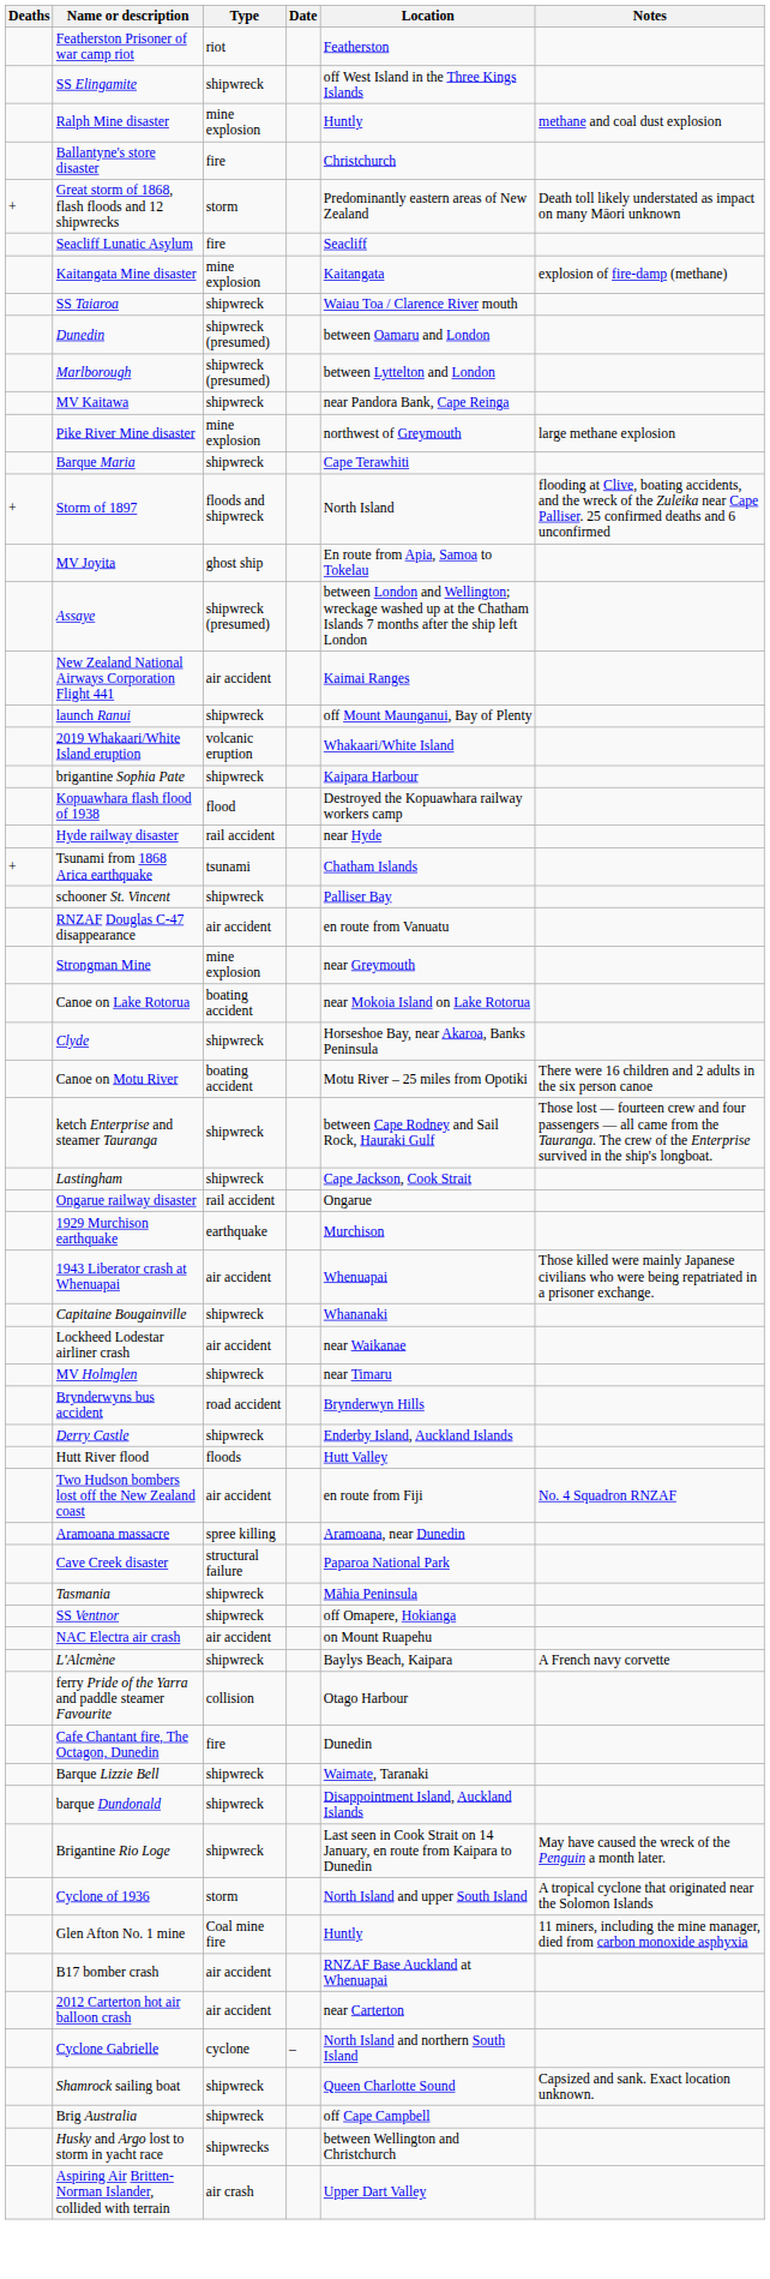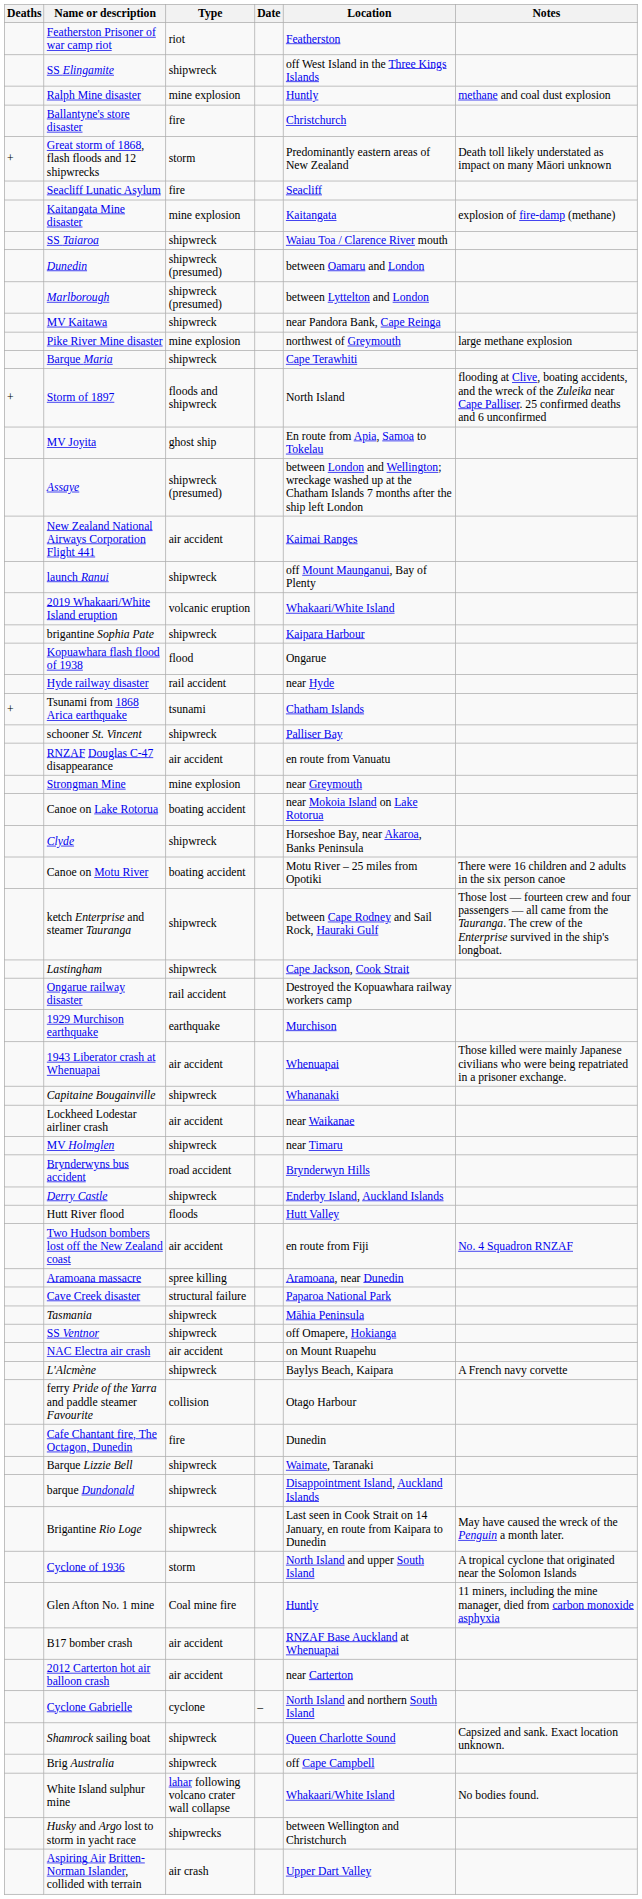 <table class="sortable wikitable">
 <tr>
 <th>Deaths</th>
 <th>Name or description</th>
 <th>Type</th>
 <th>Date</th>
 <th>Location</th>
 <th>Notes</th>
 </tr>
 <tr>
 <td></td>
 <td><a href='#'>Featherston Prisoner of war camp riot</a></td>
 <td>riot</td>
 <td></td>
 <td><a href='#'>Featherston</a></td>
 <td></td>
 </tr>
 <tr>
 <td></td>
 <td><a href='#'>SS <em>Elingamite</em></a></td>
 <td>shipwreck</td>
 <td></td>
 <td>off West Island in the <a href='#'>Three Kings Islands</a></td>
 <td></td>
 </tr>
 <tr>
 <td></td>
 <td><a href='#'>Ralph Mine disaster</a></td>
 <td>mine explosion</td>
 <td></td>
 <td><a href='#'>Huntly</a></td>
 <td><a href='#'>methane</a> and coal dust explosion</td>
 </tr>
 <tr>
 <td></td>
 <td><a href='#'>Ballantyne's store disaster</a></td>
 <td>fire</td>
 <td></td>
 <td><a href='#'>Christchurch</a></td>
 <td></td>
 </tr>
 <tr>
 <td>+</td>
 <td><a href='#'>Great storm of 1868</a>, flash floods and 12 shipwrecks</td>
 <td>storm</td>
 <td></td>
 <td>Predominantly eastern areas of New Zealand</td>
 <td>Death toll likely understated as impact on many Māori unknown</td>
 </tr>
 <tr>
 <td></td>
 <td><a href='#'>Seacliff Lunatic Asylum</a></td>
 <td>fire</td>
 <td></td>
 <td><a href='#'>Seacliff</a></td>
 <td></td>
 </tr>
 <tr>
 <td></td>
 <td><a href='#'>Kaitangata Mine disaster</a></td>
 <td>mine explosion</td>
 <td></td>
 <td><a href='#'>Kaitangata</a></td>
 <td>explosion of <a href='#'>fire-damp</a> (methane)</td>
 </tr>
 <tr>
 <td></td>
 <td><a href='#'>SS <em>Taiaroa</em></a></td>
 <td>shipwreck</td>
 <td></td>
 <td><a href='#'>Waiau Toa / Clarence River</a> mouth</td>
 <td></td>
 </tr>
 <tr>
 <td></td>
 <td><em><a href='#'>Dunedin</a></em></td>
 <td>shipwreck (presumed)</td>
 <td></td>
 <td>between <a href='#'>Oamaru</a> and <a href='#'>London</a></td>
 <td></td>
 </tr>
 <tr>
 <td></td>
 <td><em><a href='#'>Marlborough</a></em></td>
 <td>shipwreck (presumed)</td>
 <td></td>
 <td>between <a href='#'>Lyttelton</a> and <a href='#'>London</a></td>
 <td></td>
 </tr>
 <tr>
 <td></td>
 <td><a href='#'>MV Kaitawa</a></td>
 <td>shipwreck</td>
 <td></td>
 <td>near Pandora Bank, <a href='#'>Cape Reinga</a></td>
 <td></td>
 </tr>
 <tr>
 <td></td>
 <td><a href='#'>Pike River Mine disaster</a></td>
 <td>mine explosion</td>
 <td></td>
 <td>northwest of <a href='#'>Greymouth</a></td>
 <td>large methane explosion</td>
 </tr>
 <tr>
 <td></td>
 <td><a href='#'>Barque <em>Maria</em></a></td>
 <td>shipwreck</td>
 <td></td>
 <td><a href='#'>Cape Terawhiti</a></td>
 <td></td>
 </tr>
 <tr>
 <td>+</td>
 <td><a href='#'>Storm of 1897</a></td>
 <td>floods and shipwreck</td>
 <td></td>
 <td>North Island</td>
 <td>flooding at <a href='#'>Clive</a>, boating accidents, and the wreck of the <em>Zuleika</em> near <a href='#'>Cape Palliser</a>. 25 confirmed deaths and 6 unconfirmed</td>
 </tr>
 <tr>
 <td></td>
 <td><a href='#'>MV Joyita</a></td>
 <td>ghost ship</td>
 <td></td>
 <td>En route from <a href='#'>Apia</a>, <a href='#'>Samoa</a> to <a href='#'>Tokelau</a></td>
 <td></td>
 </tr>
 <tr>
 <td></td>
 <td><a href='#'><em>Assaye</em></a></td>
 <td>shipwreck (presumed)</td>
 <td></td>
 <td>between <a href='#'>London</a> and <a href='#'>Wellington</a>; wreckage washed up at the Chatham Islands 7 months after the ship left London</td>
 <td></td>
 </tr>
 <tr>
 <td></td>
 <td><a href='#'>New Zealand National Airways Corporation Flight 441</a></td>
 <td>air accident</td>
 <td></td>
 <td><a href='#'>Kaimai Ranges</a></td>
 <td></td>
 </tr>
 <tr>
 <td></td>
 <td><a href='#'>launch <em>Ranui</em></a></td>
 <td>shipwreck</td>
 <td></td>
 <td>off <a href='#'>Mount Maunganui</a>, Bay of Plenty</td>
 <td></td>
 </tr>
 <tr>
 <td></td>
 <td><a href='#'>2019 Whakaari/White Island eruption</a></td>
 <td>volcanic eruption</td>
 <td></td>
 <td><a href='#'>Whakaari/White Island</a></td>
 <td></td>
 </tr>
 <tr>
 <td></td>
 <td>brigantine <em>Sophia Pate</em></td>
 <td>shipwreck</td>
 <td></td>
 <td><a href='#'>Kaipara Harbour</a></td>
 <td></td>
 </tr>
 <tr>
 <td></td>
 <td><a href='#'>Kopuawhara flash flood of 1938</a></td>
 <td>flood</td>
 <td></td>
-<td>Destroyed the Kopuawhara railway workers camp</td>
+<td>Ongarue</td>
 <td></td>
 </tr>
 <tr>
 <td></td>
 <td><a href='#'>Hyde railway disaster</a></td>
 <td>rail accident</td>
 <td></td>
 <td>near <a href='#'>Hyde</a></td>
 <td></td>
 </tr>
 <tr>
 <td>+</td>
 <td>Tsunami from <a href='#'>1868 Arica earthquake</a></td>
 <td>tsunami</td>
 <td></td>
 <td><a href='#'>Chatham Islands</a></td>
 <td></td>
 </tr>
 <tr>
 <td></td>
 <td>schooner <em>St. Vincent</em></td>
 <td>shipwreck</td>
 <td></td>
 <td><a href='#'>Palliser Bay</a></td>
 <td></td>
 </tr>
 <tr>
 <td></td>
 <td><a href='#'>RNZAF</a> <a href='#'>Douglas C-47</a> disappearance</td>
 <td>air accident</td>
 <td></td>
 <td>en route from Vanuatu</td>
 <td></td>
 </tr>
 <tr>
 <td></td>
 <td><a href='#'>Strongman Mine</a></td>
 <td>mine explosion</td>
 <td></td>
 <td>near <a href='#'>Greymouth</a></td>
 <td></td>
 </tr>
 <tr>
 <td></td>
 <td>Canoe on <a href='#'>Lake Rotorua</a></td>
 <td>boating accident</td>
 <td></td>
 <td>near <a href='#'>Mokoia Island</a> on <a href='#'>Lake Rotorua</a></td>
 <td></td>
 </tr>
 <tr>
 <td></td>
 <td><em><a href='#'>Clyde</a></em></td>
 <td>shipwreck</td>
 <td></td>
 <td>Horseshoe Bay, near <a href='#'>Akaroa</a>, Banks Peninsula</td>
 <td></td>
 </tr>
 <tr>
 <td></td>
 <td>Canoe on <a href='#'>Motu River</a></td>
 <td>boating accident</td>
 <td></td>
 <td>Motu River – 25 miles from Opotiki</td>
 <td>There were 16 children and 2 adults in the six person canoe</td>
 </tr>
 <tr>
 <td></td>
 <td>ketch <em>Enterprise</em> and steamer <em>Tauranga</em></td>
 <td>shipwreck</td>
 <td></td>
 <td>between <a href='#'>Cape Rodney</a> and Sail Rock, <a href='#'>Hauraki Gulf</a></td>
 <td>Those lost — fourteen crew and four passengers — all came from the <em>Tauranga</em>. The crew of the <em>Enterprise</em> survived in the ship's longboat.</td>
 </tr>
 <tr>
 <td></td>
 <td><em>Lastingham</em></td>
 <td>shipwreck</td>
 <td></td>
 <td><a href='#'>Cape Jackson</a>, <a href='#'>Cook Strait</a></td>
 <td></td>
 </tr>
 <tr>
 <td></td>
 <td><a href='#'>Ongarue railway disaster</a></td>
 <td>rail accident</td>
 <td></td>
-<td>Ongarue</td>
+<td>Destroyed the Kopuawhara railway workers camp</td>
 <td></td>
 </tr>
 <tr>
 <td></td>
 <td><a href='#'>1929 Murchison earthquake</a></td>
 <td>earthquake</td>
 <td></td>
 <td><a href='#'>Murchison</a></td>
 <td></td>
 </tr>
 <tr>
 <td></td>
 <td><a href='#'>1943 Liberator crash at Whenuapai</a></td>
 <td>air accident</td>
 <td></td>
 <td><a href='#'>Whenuapai</a></td>
 <td>Those killed were mainly Japanese civilians who were being repatriated in a prisoner exchange.</td>
 </tr>
 <tr>
 <td></td>
 <td><em>Capitaine Bougainville</em></td>
 <td>shipwreck</td>
 <td></td>
 <td><a href='#'>Whananaki</a></td>
 <td></td>
 </tr>
 <tr>
 <td></td>
 <td>Lockheed Lodestar airliner crash</td>
 <td>air accident</td>
 <td></td>
 <td>near <a href='#'>Waikanae</a></td>
 <td></td>
 </tr>
 <tr>
 <td></td>
 <td><a href='#'>MV <em>Holmglen</em></a></td>
 <td>shipwreck</td>
 <td></td>
 <td>near <a href='#'>Timaru</a></td>
 <td></td>
 </tr>
 <tr>
 <td></td>
 <td><a href='#'>Brynderwyns bus accident</a></td>
 <td>road accident</td>
 <td></td>
 <td><a href='#'>Brynderwyn Hills</a></td>
 <td></td>
 </tr>
 <tr>
 <td></td>
 <td><em><a href='#'>Derry Castle</a></em></td>
 <td>shipwreck</td>
 <td></td>
 <td><a href='#'>Enderby Island</a>, <a href='#'>Auckland Islands</a></td>
 <td></td>
 </tr>
 <tr>
 <td></td>
 <td>Hutt River flood</td>
 <td>floods</td>
 <td></td>
 <td><a href='#'>Hutt Valley</a></td>
 <td></td>
 </tr>
 <tr>
 <td></td>
 <td><a href='#'>Two Hudson bombers lost off the New Zealand coast</a></td>
 <td>air accident</td>
 <td></td>
 <td>en route from Fiji</td>
 <td><a href='#'>No. 4 Squadron RNZAF</a></td>
 </tr>
 <tr>
 <td></td>
 <td><a href='#'>Aramoana massacre</a></td>
 <td>spree killing</td>
 <td></td>
 <td><a href='#'>Aramoana</a>, near <a href='#'>Dunedin</a></td>
 <td></td>
 </tr>
 <tr>
 <td></td>
 <td><a href='#'>Cave Creek disaster</a></td>
 <td>structural failure</td>
 <td></td>
 <td><a href='#'>Paparoa National Park</a></td>
 <td></td>
 </tr>
 <tr>
 <td></td>
 <td><em>Tasmania</em></td>
 <td>shipwreck</td>
 <td></td>
 <td><a href='#'>Māhia Peninsula</a></td>
 <td></td>
 </tr>
 <tr>
 <td></td>
 <td><a href='#'>SS <em>Ventnor</em></a></td>
 <td>shipwreck</td>
 <td></td>
 <td>off Omapere, <a href='#'>Hokianga</a></td>
 <td></td>
 </tr>
 <tr>
 <td></td>
 <td><a href='#'>NAC Electra air crash</a></td>
 <td>air accident</td>
 <td></td>
 <td>on Mount Ruapehu</td>
 <td></td>
 </tr>
 <tr>
 <td></td>
 <td><em>L'Alcmène</em></td>
 <td>shipwreck</td>
 <td></td>
 <td>Baylys Beach, Kaipara</td>
 <td>A French navy corvette</td>
 </tr>
 <tr>
 <td></td>
 <td>ferry <em>Pride of the Yarra</em> and paddle steamer <em>Favourite</em></td>
 <td>collision</td>
 <td></td>
 <td>Otago Harbour</td>
 <td></td>
 </tr>
 <tr>
 <td></td>
 <td><a href='#'>Cafe Chantant fire, The Octagon, Dunedin</a></td>
 <td>fire</td>
 <td></td>
 <td>Dunedin</td>
 <td></td>
 </tr>
 <tr>
 <td></td>
 <td>Barque <em>Lizzie Bell</em></td>
 <td>shipwreck</td>
 <td></td>
 <td><a href='#'>Waimate</a>, Taranaki</td>
 <td></td>
 </tr>
 <tr>
 <td></td>
 <td>barque <em><a href='#'>Dundonald</a></em></td>
 <td>shipwreck</td>
 <td></td>
 <td><a href='#'>Disappointment Island</a>, <a href='#'>Auckland Islands</a></td>
 <td></td>
 </tr>
 <tr>
 <td></td>
 <td>Brigantine <em>Rio Loge</em></td>
 <td>shipwreck</td>
 <td></td>
 <td>Last seen in Cook Strait on 14 January, en route from Kaipara to Dunedin</td>
 <td>May have caused the wreck of the <em><a href='#'>Penguin</a></em> a month later.</td>
 </tr>
 <tr>
 <td></td>
 <td><a href='#'>Cyclone of 1936</a></td>
 <td>storm</td>
 <td></td>
 <td><a href='#'>North Island</a> and upper <a href='#'>South Island</a></td>
 <td>A tropical cyclone that originated near the Solomon Islands</td>
 </tr>
 <tr>
 <td></td>
 <td>Glen Afton No. 1 mine</td>
 <td>Coal mine fire</td>
 <td></td>
 <td><a href='#'>Huntly</a></td>
 <td>11 miners, including the mine manager, died from <a href='#'>carbon monoxide asphyxia</a></td>
 </tr>
 <tr>
 <td></td>
 <td>B17 bomber crash</td>
 <td>air accident</td>
 <td></td>
 <td><a href='#'>RNZAF Base Auckland</a> at <a href='#'>Whenuapai</a></td>
 <td></td>
 </tr>
 <tr>
 <td></td>
 <td><a href='#'>2012 Carterton hot air balloon crash</a></td>
 <td>air accident</td>
 <td></td>
 <td>near <a href='#'>Carterton</a></td>
 <td></td>
 </tr>
 <tr>
 <td></td>
 <td><a href='#'>Cyclone Gabrielle</a></td>
 <td>cyclone</td>
 <td>–</td>
 <td><a href='#'>North Island</a> and northern <a href='#'>South Island</a></td>
 <td></td>
 </tr>
 <tr>
 <td></td>
 <td><em>Shamrock</em> sailing boat</td>
 <td>shipwreck</td>
 <td></td>
 <td><a href='#'>Queen Charlotte Sound</a></td>
 <td>Capsized and sank. Exact location unknown.</td>
 </tr>
 <tr>
 <td></td>
 <td>Brig <em>Australia</em></td>
 <td>shipwreck</td>
 <td></td>
 <td>off <a href='#'>Cape Campbell</a></td>
 <td></td>
 </tr>
 <tr>
 <td></td>
+<td>White Island sulphur mine</td>
+<td><a href='#'>lahar</a> following volcano crater wall collapse</td>
+<td></td>
+<td><a href='#'>Whakaari/White Island</a></td>
+<td>No bodies found.</td>
+</tr>
+<tr>
+<td></td>
 <td><em>Husky</em> and <em>Argo</em> lost to storm in yacht race</td>
 <td>shipwrecks</td>
 <td></td>
 <td>between Wellington and Christchurch</td>
 <td></td>
 </tr>
 <tr>
 <td></td>
 <td><a href='#'>Aspiring Air</a> <a href='#'>Britten-Norman Islander</a>, collided with terrain</td>
 <td>air crash</td>
 <td></td>
 <td><a href='#'>Upper Dart Valley</a></td>
 <td></td>
 </tr>
 </table>
